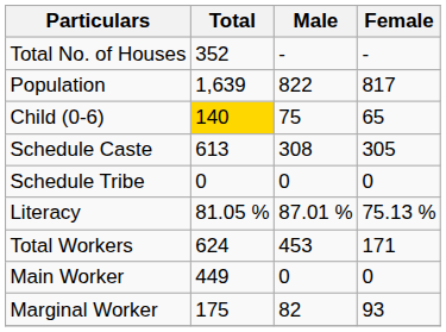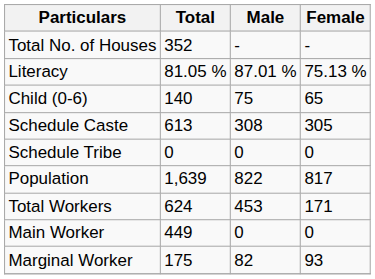 <table class="wikitable sortable">
 <tr>
 <th>Particulars</th>
 <th>Total</th>
 <th>Male</th>
 <th>Female</th>
 </tr>
 <tr>
 <td>Total No. of Houses</td>
 <td>352</td>
 <td>-</td>
 <td>-</td>
 </tr>
 <tr>
-<td>Population</td>
-<td>1,639</td>
-<td>822</td>
-<td>817</td>
+<td>Literacy</td>
+<td>81.05 %</td>
+<td>87.01 %</td>
+<td>75.13 %</td>
 </tr>
 <tr>
 <td>Child (0-6)</td>
-<td style="background: gold;">140</td>
+<td>140</td>
 <td>75</td>
 <td>65</td>
 </tr>
 <tr>
 <td>Schedule Caste</td>
 <td>613</td>
 <td>308</td>
 <td>305</td>
 </tr>
 <tr>
 <td>Schedule Tribe</td>
 <td>0</td>
 <td>0</td>
 <td>0</td>
 </tr>
 <tr>
-<td>Literacy</td>
-<td>81.05 %</td>
-<td>87.01 %</td>
-<td>75.13 %</td>
+<td>Population</td>
+<td>1,639</td>
+<td>822</td>
+<td>817</td>
 </tr>
 <tr>
 <td>Total Workers</td>
 <td>624</td>
 <td>453</td>
 <td>171</td>
 </tr>
 <tr>
 <td>Main Worker</td>
 <td>449</td>
 <td>0</td>
 <td>0</td>
 </tr>
 <tr>
 <td>Marginal Worker</td>
 <td>175</td>
 <td>82</td>
 <td>93</td>
 </tr>
 <tr>
 </tr>
 </table>
